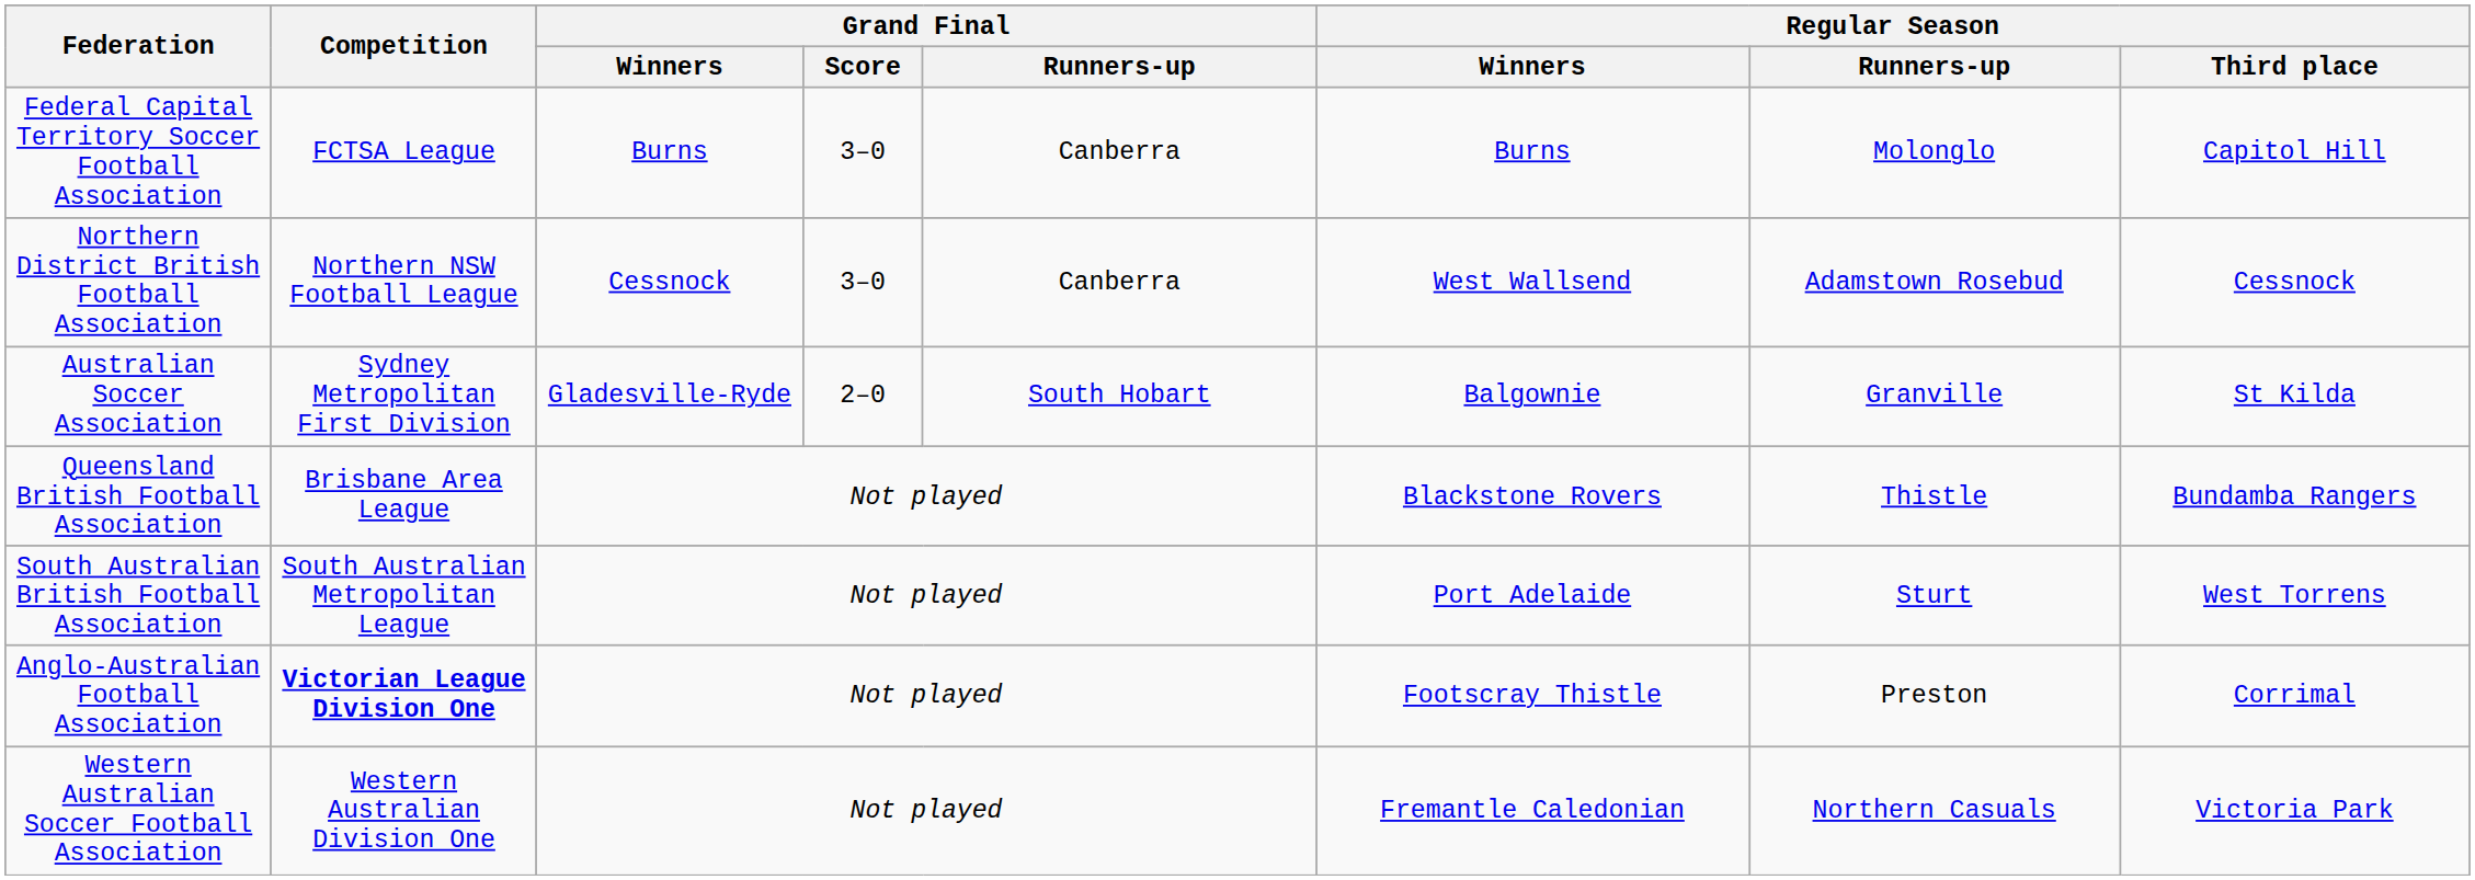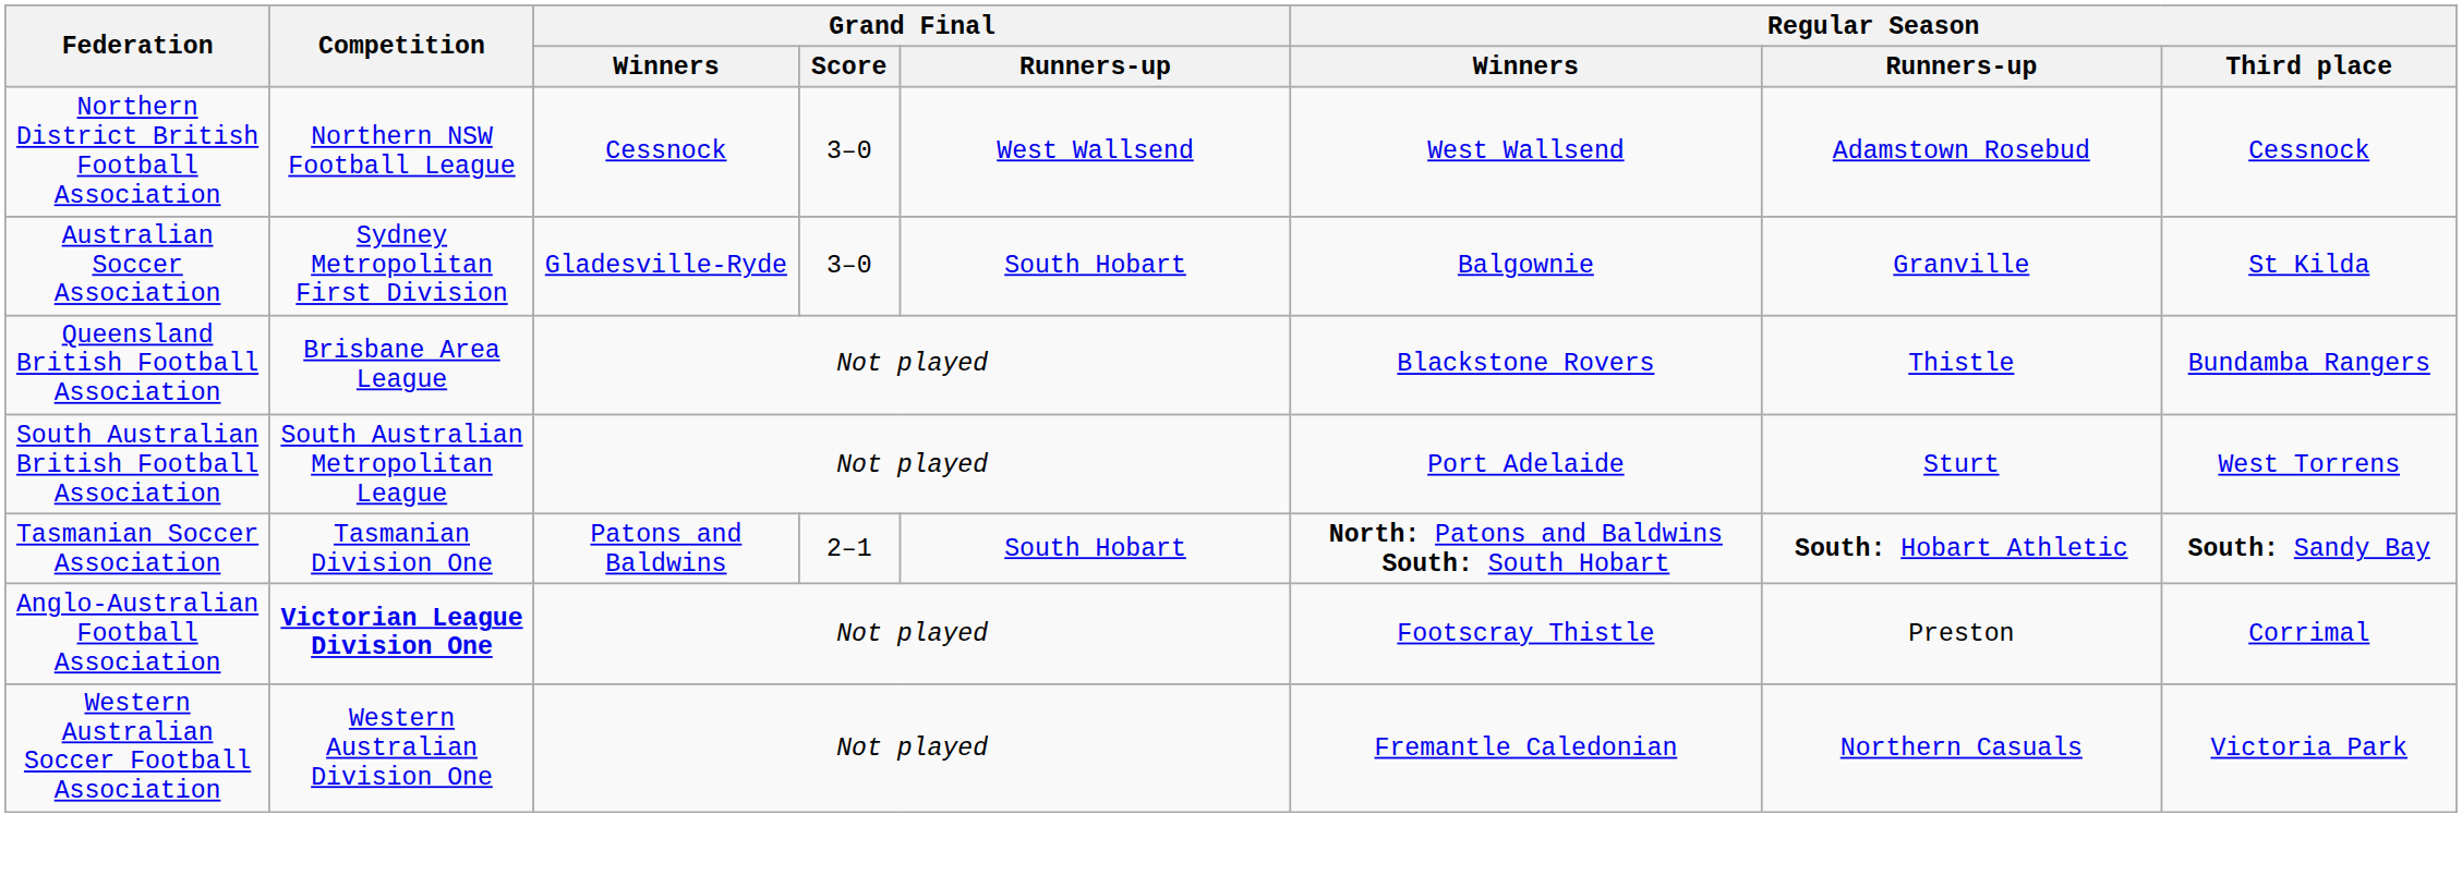 <table class="wikitable" width="100%">
 <tr>
 <th rowspan="2" style="width:10em">Federation</th>
 <th rowspan="2" style="width:10em">Competition</th>
 <th colspan="3" scope="col">Grand Final</th>
 <th colspan="3">Regular Season</th>
 </tr>
 <tr>
 <th style="width:10em">Winners</th>
 <th>Score</th>
 <th style="width:15em">Runners-up</th>
 <th>Winners</th>
 <th>Runners-up</th>
 <th>Third place</th>
 </tr>
 <tr>
-<td align="center"><a href='#'>Federal Capital Territory Soccer Football Association</a></td>
-<td align="center"><a href='#'>FCTSA League</a></td>
-<td align="center"><a href='#'>Burns</a></td>
-<td align="center">3–0</td>
-<td align="center">Canberra</td>
-<td align="center"><a href='#'>Burns</a></td>
-<td align="center"><a href='#'>Molonglo</a></td>
-<td align="center"><a href='#'>Capitol Hill</a></td>
-</tr>
-<tr>
 <td align="center"><a href='#'>Northern District British Football Association</a></td>
 <td align="center"><a href='#'>Northern NSW Football League</a></td>
 <td align="center"><a href='#'>Cessnock</a></td>
 <td align="center">3–0</td>
-<td align="center">Canberra</td>
+<td align="center"><a href='#'>West Wallsend</a></td>
 <td align="center"><a href='#'>West Wallsend</a></td>
 <td align="center"><a href='#'>Adamstown Rosebud</a></td>
 <td align="center"><a href='#'>Cessnock</a></td>
 </tr>
 <tr>
 <td align="center"><a href='#'>Australian Soccer Association</a></td>
 <td align="center"><a href='#'>Sydney Metropolitan First Division</a></td>
 <td align="center"><a href='#'>Gladesville-Ryde</a></td>
-<td align="center">2–0</td>
+<td align="center">3–0</td>
 <td align="center"><a href='#'>South Hobart</a></td>
 <td align="center"><a href='#'>Balgownie</a></td>
 <td align="center"><a href='#'>Granville</a></td>
 <td align="center"><a href='#'>St Kilda</a></td>
 </tr>
 <tr>
 <td align="center"><a href='#'>Queensland British Football Association</a></td>
 <td align="center"><a href='#'>Brisbane Area League</a></td>
 <td colspan="3" align="center"><em>Not played</em></td>
 <td align="center"><a href='#'>Blackstone Rovers</a></td>
 <td align="center"><a href='#'>Thistle</a></td>
 <td align="center"><a href='#'>Bundamba Rangers</a></td>
 </tr>
 <tr>
 <td align="center"><a href='#'>South Australian British Football Association</a></td>
 <td align="center"><a href='#'>South Australian Metropolitan League</a></td>
 <td colspan="3" align="center"><em>Not played</em></td>
 <td align="center"><a href='#'>Port Adelaide</a></td>
 <td align="center"><a href='#'>Sturt</a></td>
 <td align="center"><a href='#'>West Torrens</a></td>
 </tr>
 <tr>
+<td align="center"><a href='#'>Tasmanian Soccer Association</a></td>
+<td align="center"><a href='#'>Tasmanian Division One</a></td>
+<td align="center"><a href='#'>Patons and Baldwins</a></td>
+<td align="center">2–1</td>
+<td align="center"><a href='#'>South Hobart</a></td>
+<td align="center"><strong>North:</strong> <a href='#'>Patons and Baldwins</a><br><strong>South:</strong> <a href='#'>South Hobart</a></td>
+<td align="center"><strong>South:</strong> <a href='#'>Hobart Athletic</a></td>
+<td align="center"><strong>South:</strong> <a href='#'>Sandy Bay</a></td>
+</tr>
+<tr>
 <td align="center"><a href='#'>Anglo-Australian Football Association</a></td>
 <td align="center"><strong><a href='#'>Victorian League Division One</a></strong></td>
 <td colspan="3" align="center"><em>Not played</em></td>
 <td align="center"><a href='#'>Footscray Thistle</a></td>
 <td align="center">Preston</td>
 <td align="center"><a href='#'>Corrimal</a></td>
 </tr>
 <tr>
 <td align="center"><a href='#'>Western Australian Soccer Football Association</a></td>
 <td align="center"><a href='#'>Western Australian Division One</a></td>
 <td colspan="3" align="center"><em>Not played</em></td>
 <td align="center"><a href='#'>Fremantle Caledonian</a></td>
 <td align="center"><a href='#'>Northern Casuals</a></td>
 <td align="center"><a href='#'>Victoria Park</a></td>
 </tr>
 </table>
